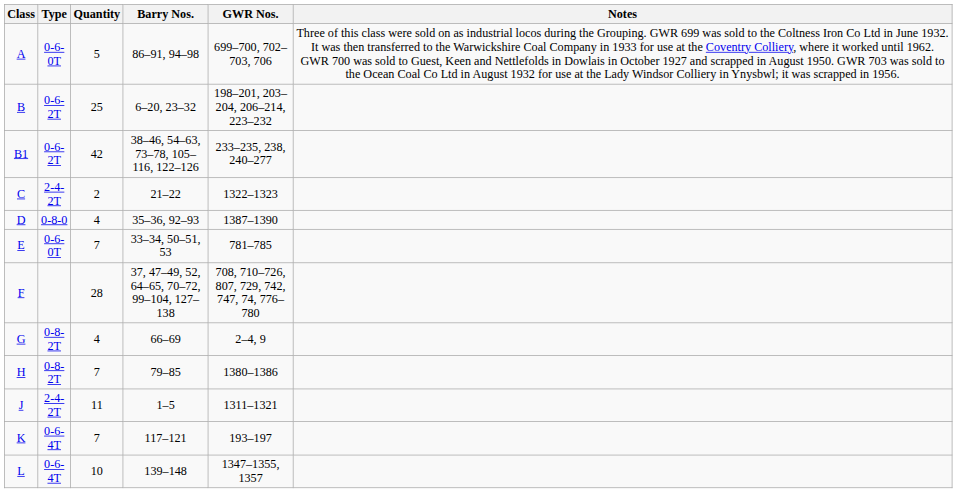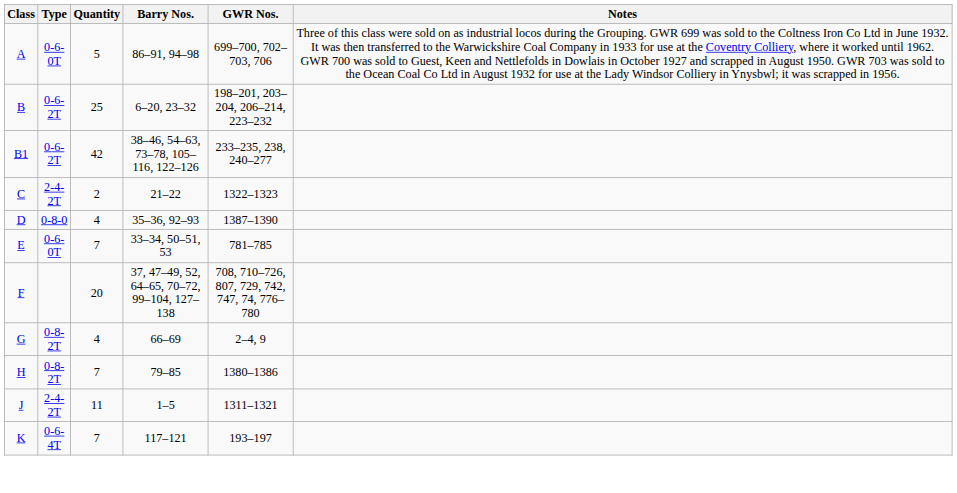 <table class=wikitable style=text-align:center>
 <tr>
 <th>Class</th>
 <th>Type</th>
 <th>Quantity</th>
 <th>Barry Nos.</th>
 <th>GWR Nos.</th>
 <th>Notes</th>
 </tr>
 <tr>
 <td><a href='#'>A</a></td>
 <td><a href='#'>0-6-0T</a></td>
 <td>5</td>
 <td>86–91, 94–98</td>
 <td>699–700, 702–703, 706</td>
 <td>Three of this class were sold on as industrial locos during the Grouping.  GWR 699 was sold to the Coltness Iron Co Ltd in June 1932.  It was then transferred to the Warwickshire Coal Company in 1933 for use at the <a href='#'>Coventry Colliery</a>, where it worked until 1962.  GWR 700 was sold to Guest, Keen and Nettlefolds in Dowlais in October 1927 and scrapped in August 1950.  GWR 703 was sold to the Ocean Coal Co Ltd in August 1932 for use at the Lady Windsor Colliery in Ynysbwl; it was scrapped in 1956.</td>
 </tr>
 <tr>
 <td><a href='#'>B</a></td>
 <td><a href='#'>0-6-2T</a></td>
 <td>25</td>
 <td>6–20, 23–32</td>
 <td>198–201, 203–204, 206–214, 223–232</td>
 <td></td>
 </tr>
 <tr>
 <td><a href='#'>B1</a></td>
 <td><a href='#'>0-6-2T</a></td>
 <td>42</td>
 <td>38–46, 54–63, 73–78, 105–116, 122–126</td>
 <td>233–235, 238, 240–277</td>
 <td></td>
 </tr>
 <tr>
 <td><a href='#'>C</a></td>
 <td><a href='#'>2-4-2T</a></td>
 <td>2</td>
 <td>21–22</td>
 <td>1322–1323</td>
 <td></td>
 </tr>
 <tr>
 <td><a href='#'>D</a></td>
 <td><a href='#'>0-8-0</a></td>
 <td>4</td>
 <td>35–36, 92–93</td>
 <td>1387–1390</td>
 <td></td>
 </tr>
 <tr>
 <td><a href='#'>E</a></td>
 <td><a href='#'>0-6-0T</a></td>
 <td>7</td>
 <td>33–34, 50–51, 53</td>
 <td>781–785</td>
 <td></td>
 </tr>
 <tr>
 <td><a href='#'>F</a></td>
 <td></td>
-<td>28</td>
+<td>20</td>
 <td>37, 47–49, 52, 64–65, 70–72, 99–104, 127–138</td>
 <td>708, 710–726, 807, 729, 742, 747, 74, 776–780</td>
 <td></td>
 </tr>
 <tr>
 <td><a href='#'>G</a></td>
 <td><a href='#'>0-8-2T</a></td>
 <td>4</td>
 <td>66–69</td>
 <td>2–4, 9</td>
 <td></td>
 </tr>
 <tr>
 <td><a href='#'>H</a></td>
 <td><a href='#'>0-8-2T</a></td>
 <td>7</td>
 <td>79–85</td>
 <td>1380–1386</td>
 <td></td>
 </tr>
 <tr>
 <td><a href='#'>J</a></td>
 <td><a href='#'>2-4-2T</a></td>
 <td>11</td>
 <td>1–5</td>
 <td>1311–1321</td>
 <td></td>
 </tr>
 <tr>
 <td><a href='#'>K</a></td>
 <td><a href='#'>0-6-4T</a></td>
 <td>7</td>
 <td>117–121</td>
 <td>193–197</td>
 <td></td>
 </tr>
-<tr>
-<td><a href='#'>L</a></td>
-<td><a href='#'>0-6-4T</a></td>
-<td>10</td>
-<td>139–148</td>
-<td>1347–1355, 1357</td>
-<td></td>
-</tr>
 </table>
